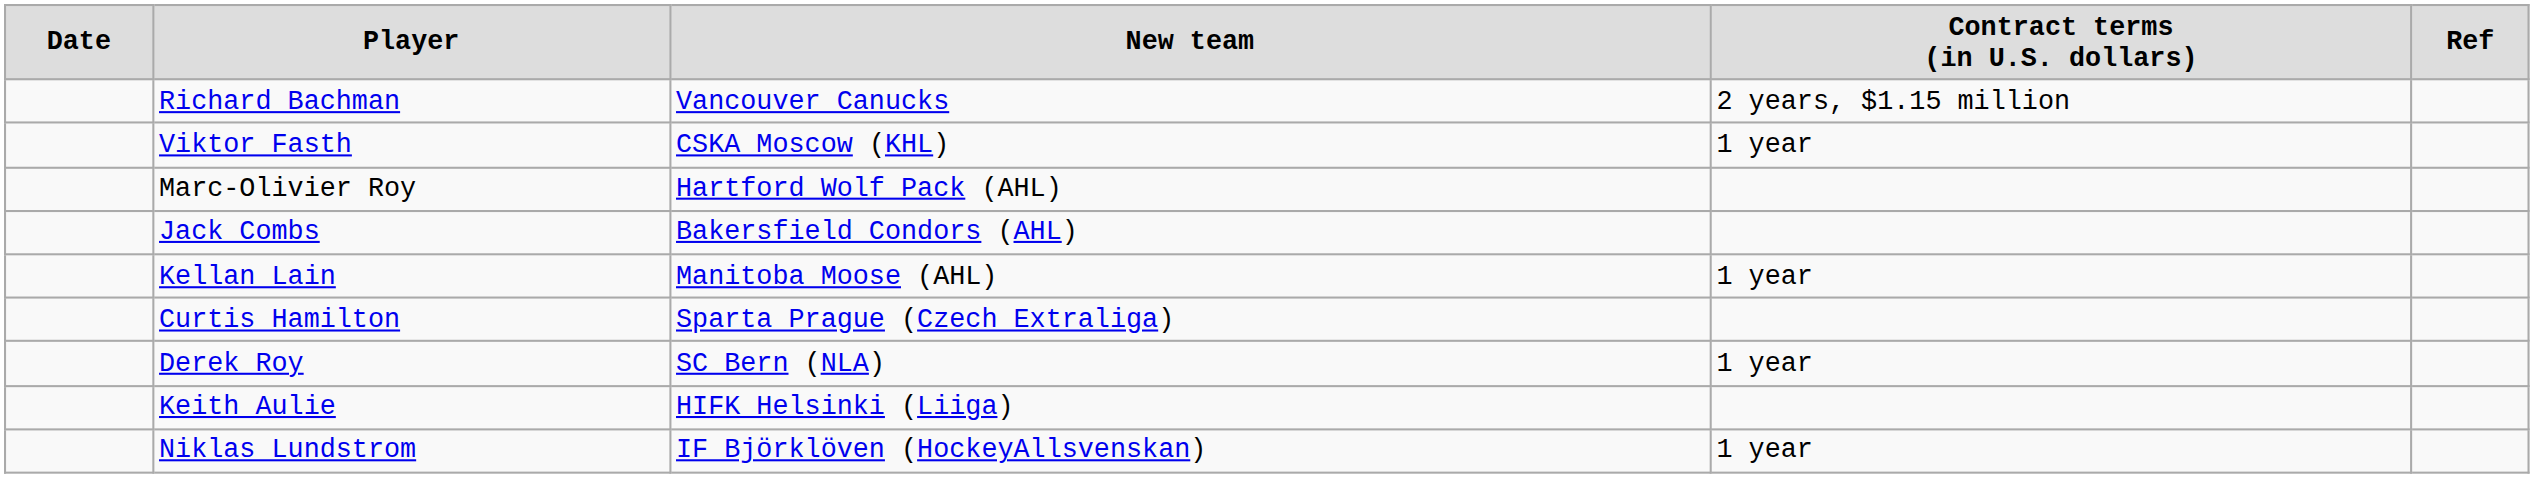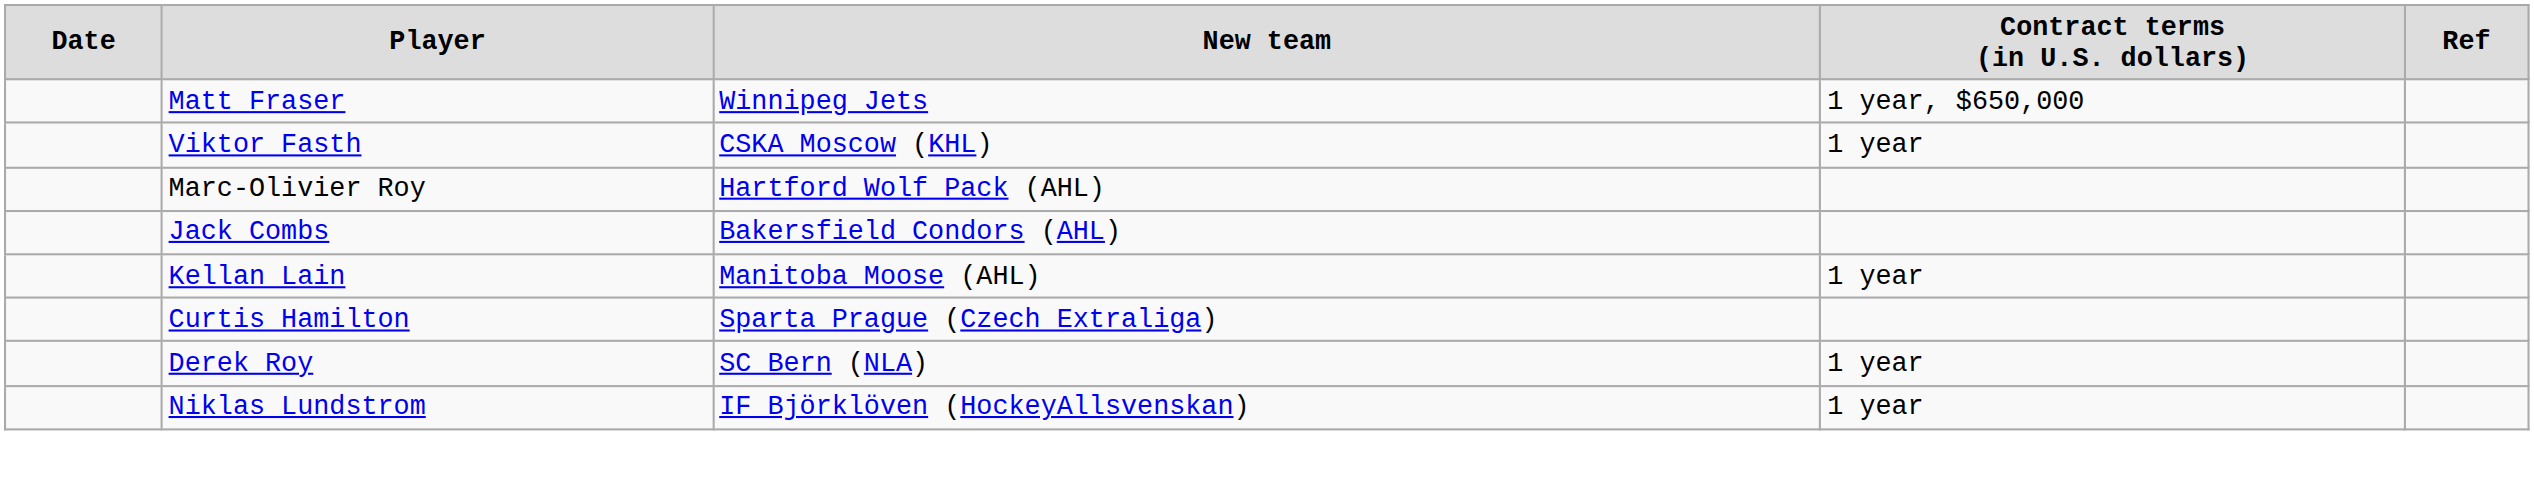 <table class="wikitable" width=97%>
 <tr align="center" bgcolor="#dddddd">
 <td><strong>Date</strong></td>
 <td><strong>Player</strong></td>
 <td><strong>New team</strong></td>
 <td><strong>Contract terms</strong><br><strong>(in U.S. dollars)</strong></td>
 <td><strong>Ref</strong></td>
 </tr>
 <tr>
 <td></td>
-<td><a href='#'>Richard Bachman</a></td>
-<td><a href='#'>Vancouver Canucks</a></td>
-<td>2 years, $1.15 million</td>
+<td><a href='#'>Matt Fraser</a></td>
+<td><a href='#'>Winnipeg Jets</a></td>
+<td>1 year, $650,000</td>
 <td></td>
 </tr>
 <tr>
 <td></td>
 <td><a href='#'>Viktor Fasth</a></td>
 <td><a href='#'>CSKA Moscow</a> (<a href='#'>KHL</a>)</td>
 <td>1 year</td>
 <td></td>
 </tr>
 <tr>
 <td></td>
 <td>Marc-Olivier Roy</td>
 <td><a href='#'>Hartford Wolf Pack</a> (AHL)</td>
 <td></td>
 <td></td>
 </tr>
 <tr>
 <td></td>
 <td><a href='#'>Jack Combs</a></td>
 <td><a href='#'>Bakersfield Condors</a> (<a href='#'>AHL</a>)</td>
 <td></td>
 <td></td>
 </tr>
 <tr>
 <td></td>
 <td><a href='#'>Kellan Lain</a></td>
 <td><a href='#'>Manitoba Moose</a> (AHL)</td>
 <td>1 year</td>
 <td></td>
 </tr>
 <tr>
 <td></td>
 <td><a href='#'>Curtis Hamilton</a></td>
 <td><a href='#'>Sparta Prague</a> (<a href='#'>Czech Extraliga</a>)</td>
 <td></td>
 <td></td>
 </tr>
 <tr>
 <td></td>
 <td><a href='#'>Derek Roy</a></td>
 <td><a href='#'>SC Bern</a> (<a href='#'>NLA</a>)</td>
 <td>1 year</td>
 <td></td>
 </tr>
 <tr>
 <td></td>
-<td><a href='#'>Keith Aulie</a></td>
-<td><a href='#'>HIFK Helsinki</a> (<a href='#'>Liiga</a>)</td>
-<td></td>
-<td></td>
-</tr>
-<tr>
-<td></td>
 <td><a href='#'>Niklas Lundstrom</a></td>
 <td><a href='#'>IF Björklöven</a> (<a href='#'>HockeyAllsvenskan</a>)</td>
 <td>1 year</td>
 <td></td>
 </tr>
 </table>
